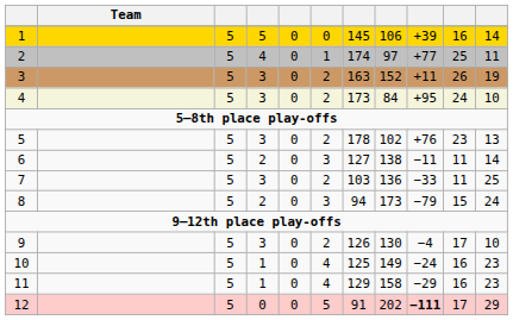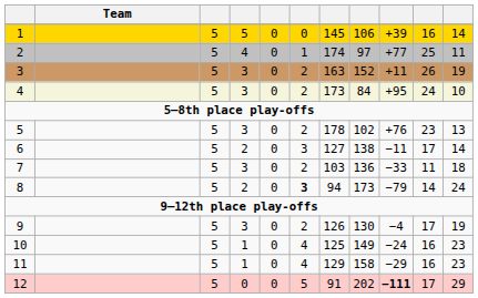 <table class="wikitable" style="font-size: 95%; text-align: center;">
 <tr>
 <th width=25></th>
 <th width=165>Team</th>
 <th width=25></th>
 <th width=25></th>
 <th width=25></th>
 <th width=25></th>
 <th width=25></th>
 <th width=25></th>
 <th width=30></th>
 <th width=25></th>
 <th width=25></th>
 </tr>
 <tr>
 </tr>
 <tr style="background:gold;">
 <td>1</td>
 <td style="text-align:left;"></td>
 <td>5</td>
 <td>5</td>
 <td>0</td>
 <td>0</td>
 <td>145</td>
 <td>106</td>
 <td>+39</td>
 <td>16</td>
 <td>14</td>
 </tr>
 <tr style="background:silver;">
 <td>2</td>
 <td style="text-align:left;"></td>
 <td>5</td>
 <td>4</td>
 <td>0</td>
 <td>1</td>
 <td>174</td>
 <td>97</td>
 <td>+77</td>
 <td>25</td>
 <td>11</td>
 </tr>
 <tr style="background:#c96;">
 <td>3</td>
 <td style="text-align:left;"></td>
 <td>5</td>
 <td>3</td>
 <td>0</td>
 <td>2</td>
 <td>163</td>
 <td>152</td>
 <td>+11</td>
 <td>26</td>
 <td>19</td>
 </tr>
 <tr style="background:beige;">
 <td>4</td>
 <td style="text-align:left;"></td>
 <td>5</td>
 <td>3</td>
 <td>0</td>
 <td>2</td>
 <td>173</td>
 <td>84</td>
 <td>+95</td>
 <td>24</td>
 <td>10</td>
 </tr>
 <tr>
 <td colspan="11"><strong>5–8th place play-offs</strong></td>
 </tr>
 <tr>
 <td>5</td>
 <td style="text-align:left;"></td>
 <td>5</td>
 <td>3</td>
 <td>0</td>
 <td>2</td>
 <td>178</td>
 <td>102</td>
 <td>+76</td>
 <td>23</td>
 <td>13</td>
 </tr>
 <tr>
 <td>6</td>
 <td style="text-align:left;"></td>
 <td>5</td>
 <td>2</td>
 <td>0</td>
 <td>3</td>
 <td>127</td>
 <td>138</td>
 <td>−11</td>
-<td>11</td>
+<td>17</td>
 <td>14</td>
 </tr>
 <tr>
 <td>7</td>
 <td style="text-align:left;"></td>
 <td>5</td>
 <td>3</td>
 <td>0</td>
 <td>2</td>
 <td>103</td>
 <td>136</td>
 <td>−33</td>
 <td>11</td>
-<td>25</td>
+<td>18</td>
 </tr>
 <tr>
 <td>8</td>
 <td style="text-align:left;"></td>
 <td>5</td>
 <td>2</td>
 <td>0</td>
-<td>3</td>
+<td><strong>3</strong></td>
 <td>94</td>
 <td>173</td>
 <td>−79</td>
-<td>15</td>
+<td>14</td>
 <td>24</td>
 </tr>
 <tr>
 <td colspan="11"><strong>9–12th place play-offs</strong></td>
 </tr>
 <tr>
 <td>9</td>
 <td style="text-align:left;"></td>
 <td>5</td>
 <td>3</td>
 <td>0</td>
 <td>2</td>
 <td>126</td>
 <td>130</td>
 <td>−4</td>
 <td>17</td>
-<td>10</td>
+<td>19</td>
 </tr>
 <tr>
 <td>10</td>
 <td style="text-align:left;"></td>
 <td>5</td>
 <td>1</td>
 <td>0</td>
 <td>4</td>
 <td>125</td>
 <td>149</td>
 <td>−24</td>
 <td>16</td>
 <td>23</td>
 </tr>
 <tr>
 <td>11</td>
 <td style="text-align:left;"></td>
 <td>5</td>
 <td>1</td>
 <td>0</td>
 <td>4</td>
 <td>129</td>
 <td>158</td>
 <td>−29</td>
 <td>16</td>
 <td>23</td>
 </tr>
 <tr style="background:#fcc;">
 <td>12</td>
 <td style="text-align:left;"></td>
 <td>5</td>
 <td>0</td>
 <td>0</td>
 <td>5</td>
 <td>91</td>
 <td>202</td>
 <td><strong>−111</strong></td>
 <td>17</td>
 <td>29</td>
 </tr>
 </table>
